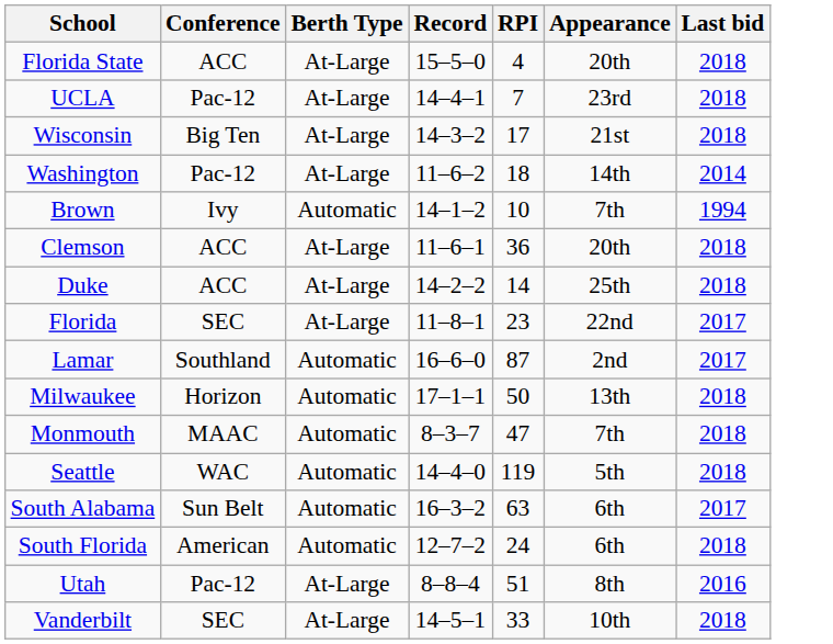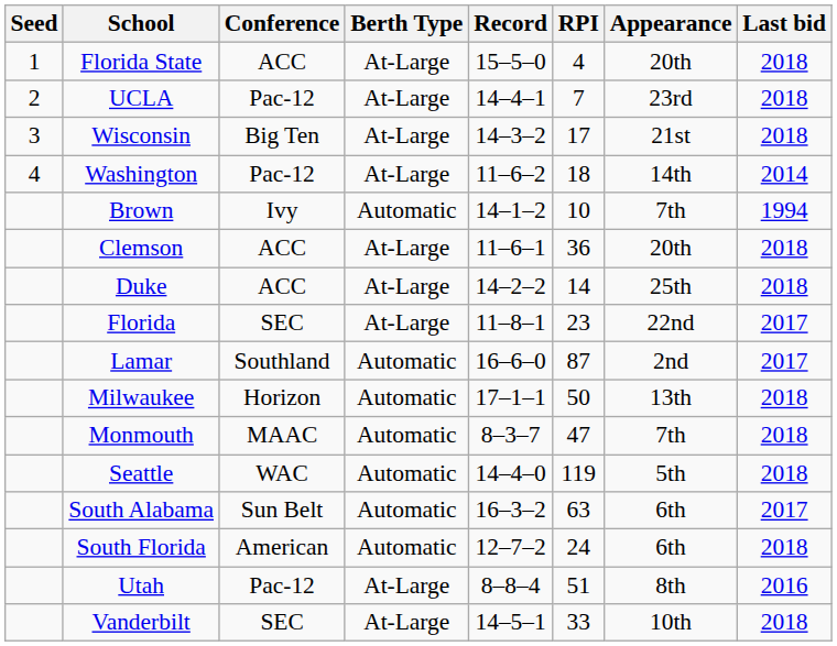 <table class="wikitable sortable plainrowheaders" style="text-align:center;">
 <tr>
+<th scope="col" data-sort-type="number">Seed</th>
 <th scope="col">School</th>
 <th scope="col">Conference</th>
 <th scope="col">Berth Type</th>
 <th scope="col" data-sort-type="number">Record</th>
 <th scope="col" data-sort-type="number">RPI</th>
 <th scope="col" data-sort-type="number">Appearance</th>
 <th scope="col" data-sort-type="number">Last bid</th>
 </tr>
 <tr>
+<td data-sort-value=4>1</td>
 <td><a href='#'>Florida State</a></td>
 <td>ACC</td>
 <td>At-Large</td>
 <td>15–5–0</td>
 <td>4</td>
 <td>20th</td>
 <td><a href='#'>2018</a></td>
 </tr>
 <tr>
+<td data-sort-value=3>2</td>
 <td><a href='#'>UCLA</a></td>
 <td>Pac-12</td>
 <td>At-Large</td>
 <td>14–4–1</td>
 <td>7</td>
 <td>23rd</td>
 <td><a href='#'>2018</a></td>
 </tr>
 <tr>
+<td data-sort-value=2>3</td>
 <td><a href='#'>Wisconsin</a></td>
 <td>Big Ten</td>
 <td>At-Large</td>
 <td>14–3–2</td>
 <td>17</td>
 <td>21st</td>
 <td><a href='#'>2018</a></td>
 </tr>
 <tr>
+<td data-sort-value=1>4</td>
 <td><a href='#'>Washington</a></td>
 <td>Pac-12</td>
 <td>At-Large</td>
 <td>11–6–2</td>
 <td>18</td>
 <td>14th</td>
 <td><a href='#'>2014</a></td>
 </tr>
 <tr>
+<td data-sort-value=0> </td>
 <td><a href='#'>Brown</a></td>
 <td>Ivy</td>
 <td>Automatic</td>
 <td>14–1–2</td>
 <td>10</td>
 <td>7th</td>
 <td><a href='#'>1994</a></td>
 </tr>
 <tr>
+<td data-sort-value=0> </td>
 <td><a href='#'>Clemson</a></td>
 <td>ACC</td>
 <td>At-Large</td>
 <td>11–6–1</td>
 <td>36</td>
 <td>20th</td>
 <td><a href='#'>2018</a></td>
 </tr>
 <tr>
+<td data-sort-value=0> </td>
 <td><a href='#'>Duke</a></td>
 <td>ACC</td>
 <td>At-Large</td>
 <td>14–2–2</td>
 <td>14</td>
 <td>25th</td>
 <td><a href='#'>2018</a></td>
 </tr>
 <tr>
+<td data-sort-value=0> </td>
 <td><a href='#'>Florida</a></td>
 <td>SEC</td>
 <td>At-Large</td>
 <td>11–8–1</td>
 <td>23</td>
 <td>22nd</td>
 <td><a href='#'>2017</a></td>
 </tr>
 <tr>
+<td data-sort-value=0> </td>
 <td><a href='#'>Lamar</a></td>
 <td>Southland</td>
 <td>Automatic</td>
 <td>16–6–0</td>
 <td>87</td>
 <td>2nd</td>
 <td><a href='#'>2017</a></td>
 </tr>
 <tr>
+<td data-sort-value=0> </td>
 <td><a href='#'>Milwaukee</a></td>
 <td>Horizon</td>
 <td>Automatic</td>
 <td>17–1–1</td>
 <td>50</td>
 <td>13th</td>
 <td><a href='#'>2018</a></td>
 </tr>
 <tr>
+<td data-sort-value=0> </td>
 <td><a href='#'>Monmouth</a></td>
 <td>MAAC</td>
 <td>Automatic</td>
 <td>8–3–7</td>
 <td>47</td>
 <td>7th</td>
 <td><a href='#'>2018</a></td>
 </tr>
 <tr>
+<td data-sort-value=0> </td>
 <td><a href='#'>Seattle</a></td>
 <td>WAC</td>
 <td>Automatic</td>
 <td>14–4–0</td>
 <td>119</td>
 <td>5th</td>
 <td><a href='#'>2018</a></td>
 </tr>
 <tr>
+<td data-sort-value=0> </td>
 <td><a href='#'>South Alabama</a></td>
 <td>Sun Belt</td>
 <td>Automatic</td>
 <td>16–3–2</td>
 <td>63</td>
 <td>6th</td>
 <td><a href='#'>2017</a></td>
 </tr>
 <tr>
+<td data-sort-value=0> </td>
 <td><a href='#'>South Florida</a></td>
 <td>American</td>
 <td>Automatic</td>
 <td>12–7–2</td>
 <td>24</td>
 <td>6th</td>
 <td><a href='#'>2018</a></td>
 </tr>
 <tr>
+<td data-sort-value=0> </td>
 <td><a href='#'>Utah</a></td>
 <td>Pac-12</td>
 <td>At-Large</td>
 <td>8–8–4</td>
 <td>51</td>
 <td>8th</td>
 <td><a href='#'>2016</a></td>
 </tr>
 <tr>
+<td data-sort-value=0> </td>
 <td><a href='#'>Vanderbilt</a></td>
 <td>SEC</td>
 <td>At-Large</td>
 <td>14–5–1</td>
 <td>33</td>
 <td>10th</td>
 <td><a href='#'>2018</a></td>
 </tr>
 </table>
